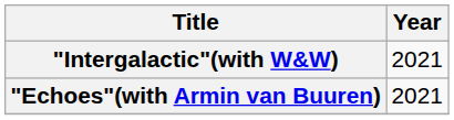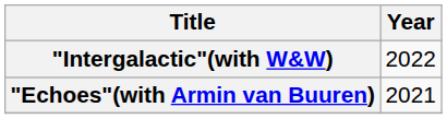 <table class="wikitable sortable mw-collapsible plainrowheaders" border="1">
 <tr>
 <th>Title</th>
 <th>Year</th>
 </tr>
 <tr>
 <th scope="row">"Intergalactic"(with <a href='#'>W&W</a>)<br><span></span></th>
-<td rowspan="1">2021</td>
+<td rowspan="1">2022</td>
 </tr>
 <tr>
 <th scope="row">"Echoes"(with <a href='#'>Armin van Buuren</a>)<br><span></span></th>
 <td rowspan="1">2021</td>
 </tr>
 <tr>
 </tr>
 </table>
